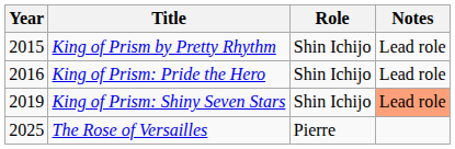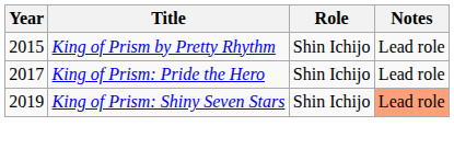 <table class="wikitable sortable">
 <tr>
 <th>Year</th>
 <th>Title</th>
 <th>Role</th>
 <th class="unsortable">Notes</th>
 </tr>
 <tr>
 <td>2015</td>
 <td><em><a href='#'>King of Prism by Pretty Rhythm</a></em></td>
 <td>Shin Ichijo</td>
 <td>Lead role</td>
 </tr>
 <tr>
-<td>2016</td>
+<td>2017</td>
 <td><em><a href='#'>King of Prism: Pride the Hero</a></em></td>
 <td>Shin Ichijo</td>
 <td>Lead role</td>
 </tr>
 <tr>
 <td>2019</td>
 <td><em><a href='#'>King of Prism: Shiny Seven Stars</a></em></td>
 <td>Shin Ichijo</td>
 <td style="background: lightsalmon;">Lead role</td>
 </tr>
-<tr>
-<td>2025</td>
-<td><em><a href='#'>The Rose of Versailles</a></em></td>
-<td>Pierre</td>
-<td></td>
-</tr>
 </table>
